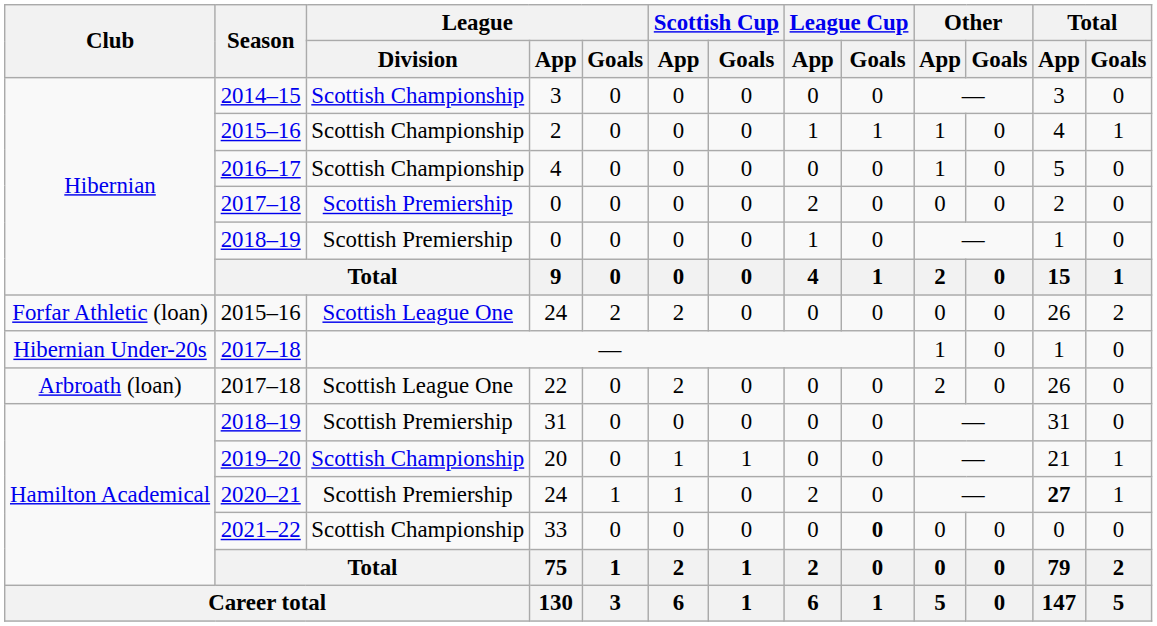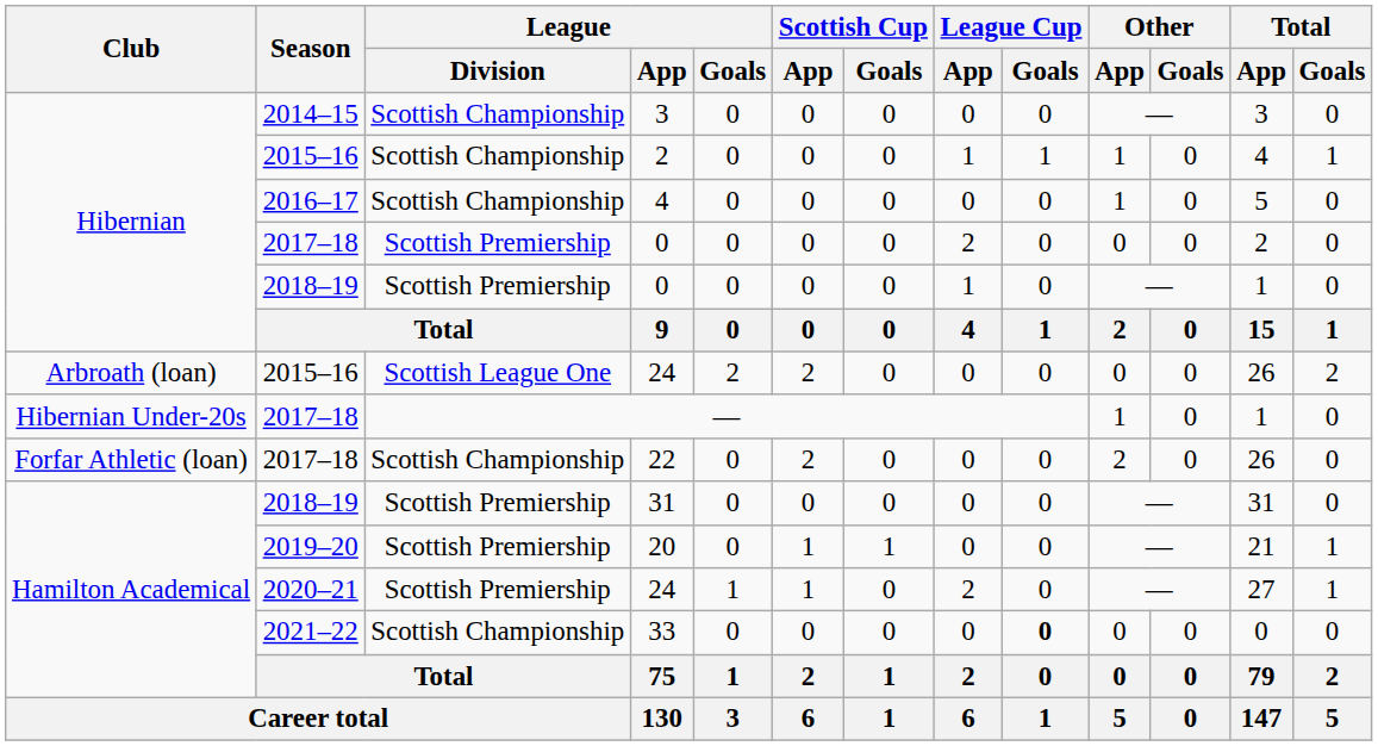 <table class="wikitable" style="text-align:center">
 <tr>
 <th rowspan="2">Club</th>
 <th rowspan="2">Season</th>
 <th colspan="3">League</th>
 <th colspan="2"><a href='#'>Scottish Cup</a></th>
 <th colspan="2"><a href='#'>League Cup</a></th>
 <th colspan="2">Other</th>
 <th colspan="2">Total</th>
 </tr>
 <tr>
 <th>Division</th>
 <th>App</th>
 <th>Goals</th>
 <th>App</th>
 <th>Goals</th>
 <th>App</th>
 <th>Goals</th>
 <th>App</th>
 <th>Goals</th>
 <th>App</th>
 <th>Goals</th>
 </tr>
 <tr>
 <td rowspan="6"><a href='#'>Hibernian</a></td>
 <td><a href='#'>2014–15</a></td>
 <td><a href='#'>Scottish Championship</a></td>
 <td>3</td>
 <td>0</td>
 <td>0</td>
 <td>0</td>
 <td>0</td>
 <td>0</td>
 <td colspan="2">—</td>
 <td>3</td>
 <td>0</td>
 </tr>
 <tr>
 <td><a href='#'>2015–16</a></td>
 <td>Scottish Championship</td>
 <td>2</td>
 <td>0</td>
 <td>0</td>
 <td>0</td>
 <td>1</td>
 <td>1</td>
 <td>1</td>
 <td>0</td>
 <td>4</td>
 <td>1</td>
 </tr>
 <tr>
 <td><a href='#'>2016–17</a></td>
 <td>Scottish Championship</td>
 <td>4</td>
 <td>0</td>
 <td>0</td>
 <td>0</td>
 <td>0</td>
 <td>0</td>
 <td>1</td>
 <td>0</td>
 <td>5</td>
 <td>0</td>
 </tr>
 <tr>
 <td><a href='#'>2017–18</a></td>
 <td><a href='#'>Scottish Premiership</a></td>
 <td>0</td>
 <td>0</td>
 <td>0</td>
 <td>0</td>
 <td>2</td>
 <td>0</td>
 <td>0</td>
 <td>0</td>
 <td>2</td>
 <td>0</td>
 </tr>
 <tr>
 <td><a href='#'>2018–19</a></td>
 <td>Scottish Premiership</td>
 <td>0</td>
 <td>0</td>
 <td>0</td>
 <td>0</td>
 <td>1</td>
 <td>0</td>
 <td colspan="2">—</td>
 <td>1</td>
 <td>0</td>
 </tr>
 <tr>
 <th colspan="2">Total</th>
 <th>9</th>
 <th>0</th>
 <th>0</th>
 <th>0</th>
 <th>4</th>
 <th>1</th>
 <th>2</th>
 <th>0</th>
 <th>15</th>
 <th>1</th>
 </tr>
 <tr>
-<td><a href='#'>Forfar Athletic</a> (loan)</td>
+<td><a href='#'>Arbroath</a> (loan)</td>
 <td>2015–16</td>
 <td><a href='#'>Scottish League One</a></td>
 <td>24</td>
 <td>2</td>
 <td>2</td>
 <td>0</td>
 <td>0</td>
 <td>0</td>
 <td>0</td>
 <td>0</td>
 <td>26</td>
 <td>2</td>
 </tr>
 <tr>
 <td><a href='#'>Hibernian Under-20s</a></td>
 <td><a href='#'>2017–18</a></td>
 <td colspan="7">—</td>
 <td>1</td>
 <td>0</td>
 <td>1</td>
 <td>0</td>
 </tr>
 <tr>
-<td><a href='#'>Arbroath</a> (loan)</td>
+<td><a href='#'>Forfar Athletic</a> (loan)</td>
 <td>2017–18</td>
-<td>Scottish League One</td>
+<td>Scottish Championship</td>
 <td>22</td>
 <td>0</td>
 <td>2</td>
 <td>0</td>
 <td>0</td>
 <td>0</td>
 <td>2</td>
 <td>0</td>
 <td>26</td>
 <td>0</td>
 </tr>
 <tr>
 <td rowspan=5><a href='#'>Hamilton Academical</a></td>
 <td><a href='#'>2018–19</a></td>
 <td>Scottish Premiership</td>
 <td>31</td>
 <td>0</td>
 <td>0</td>
 <td>0</td>
 <td>0</td>
 <td>0</td>
 <td colspan=2>—</td>
 <td>31</td>
 <td>0</td>
 </tr>
 <tr>
 <td><a href='#'>2019–20</a></td>
-<td><a href='#'>Scottish Championship</a></td>
+<td>Scottish Premiership</td>
 <td>20</td>
 <td>0</td>
 <td>1</td>
 <td>1</td>
 <td>0</td>
 <td>0</td>
 <td colspan=2>—</td>
 <td>21</td>
 <td>1</td>
 </tr>
 <tr>
 <td><a href='#'>2020–21</a></td>
 <td>Scottish Premiership</td>
 <td>24</td>
 <td>1</td>
 <td>1</td>
 <td>0</td>
 <td>2</td>
 <td>0</td>
 <td colspan=2>—</td>
-<td><strong>27</strong></td>
+<td>27</td>
 <td>1</td>
 </tr>
 <tr>
 <td><a href='#'>2021–22</a></td>
 <td>Scottish Championship</td>
 <td>33</td>
 <td>0</td>
 <td>0</td>
 <td>0</td>
 <td>0</td>
 <td><strong>0</strong></td>
 <td>0</td>
 <td>0</td>
 <td>0</td>
 <td>0</td>
 </tr>
 <tr>
 <th colspan=2>Total</th>
 <th>75</th>
 <th>1</th>
 <th>2</th>
 <th>1</th>
 <th>2</th>
 <th>0</th>
 <th>0</th>
 <th>0</th>
 <th>79</th>
 <th>2</th>
 </tr>
 <tr>
 <th colspan="3">Career total</th>
 <th>130</th>
 <th>3</th>
 <th>6</th>
 <th>1</th>
 <th>6</th>
 <th>1</th>
 <th>5</th>
 <th>0</th>
 <th>147</th>
 <th>5</th>
 </tr>
 </table>
